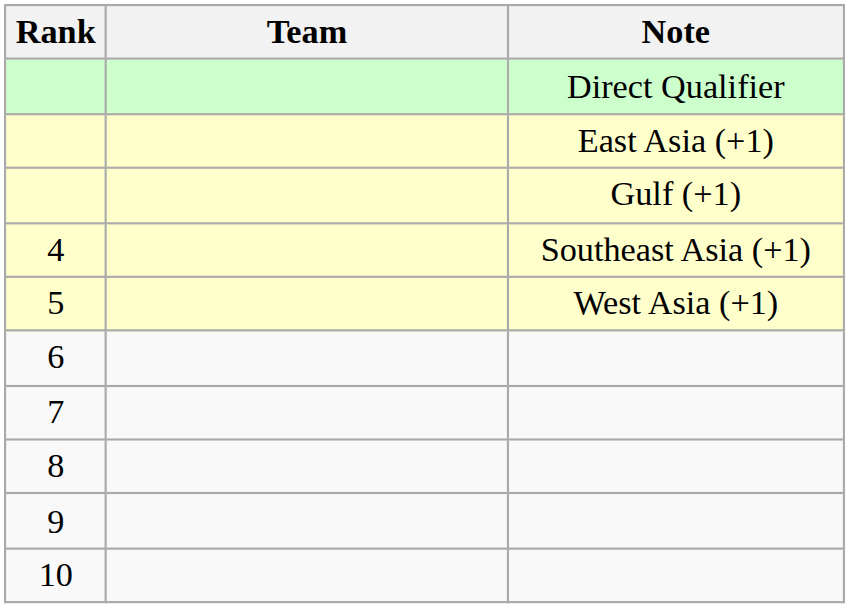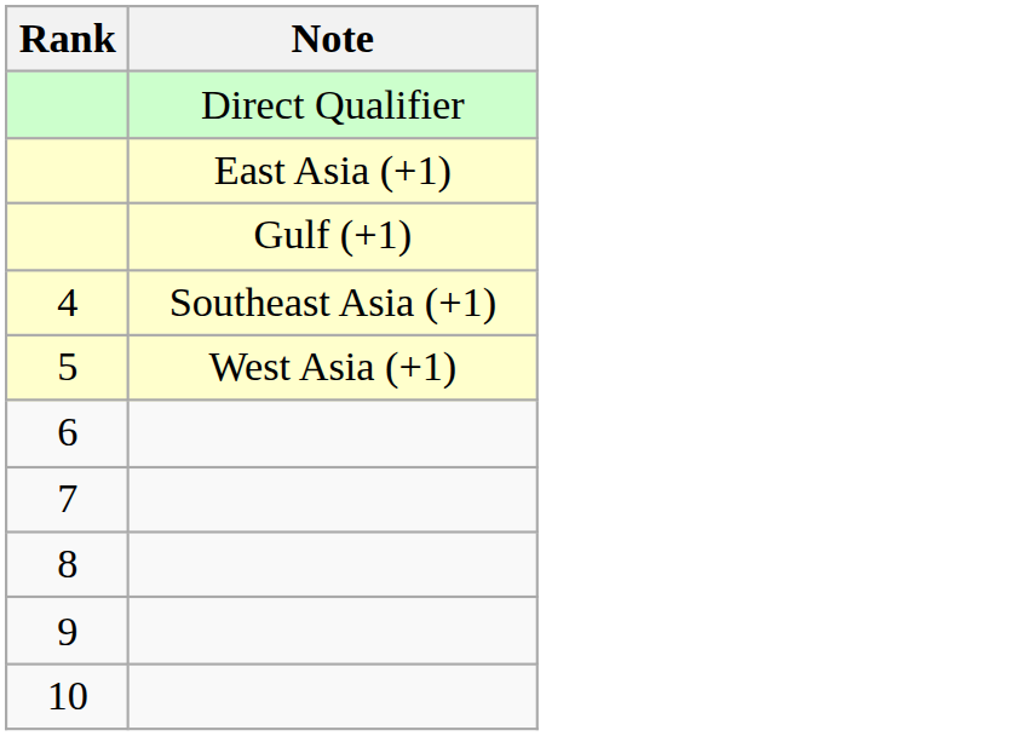 <table class="wikitable" style="text-align: center;">
 <tr>
 <th width=40>Rank</th>
-<th width=180>Team</th>
 <th width=150>Note</th>
 </tr>
 <tr bgcolor="#ccffcc">
 <td></td>
-<td align="left"></td>
 <td>Direct Qualifier</td>
 </tr>
 <tr bgcolor="#ffffcc">
 <td></td>
-<td align="left"></td>
 <td>East Asia (+1)</td>
 </tr>
 <tr bgcolor="#ffffcc">
 <td></td>
-<td align="left"></td>
 <td>Gulf (+1)</td>
 </tr>
 <tr bgcolor="#ffffcc">
 <td>4</td>
-<td align="left"></td>
 <td>Southeast Asia (+1)</td>
 </tr>
 <tr bgcolor="#ffffcc">
 <td>5</td>
-<td align="left"></td>
 <td>West Asia (+1)</td>
 </tr>
 <tr>
 <td>6</td>
-<td align="left"></td>
 <td></td>
 </tr>
 <tr>
 <td>7</td>
-<td align="left"></td>
 <td></td>
 </tr>
 <tr>
 <td>8</td>
-<td align="left"></td>
 <td></td>
 </tr>
 <tr>
 <td>9</td>
-<td align="left"></td>
 <td></td>
 </tr>
 <tr>
 <td>10</td>
-<td align="left"></td>
 <td></td>
 </tr>
 </table>
